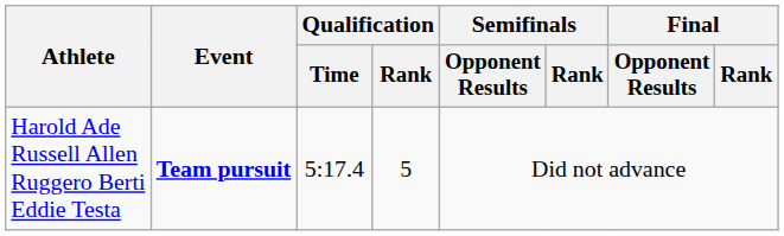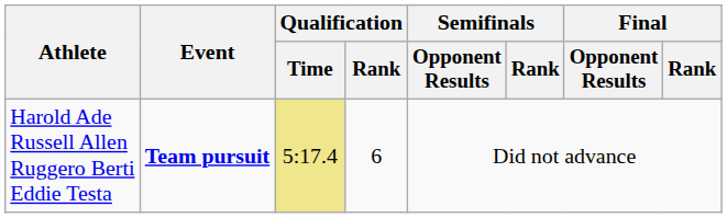 <table class="wikitable" style="font-size:90%;">
 <tr>
 <th rowspan=2>Athlete</th>
 <th rowspan=2>Event</th>
 <th colspan=2>Qualification</th>
 <th colspan=2>Semifinals</th>
 <th colspan=2>Final</th>
 </tr>
 <tr style="font-size:95%">
 <th>Time</th>
 <th>Rank</th>
 <th>Opponent<br>Results</th>
 <th>Rank</th>
 <th>Opponent<br>Results</th>
 <th>Rank</th>
 </tr>
 <tr align=center>
 <td align=left><a href='#'>Harold Ade</a><br><a href='#'>Russell Allen</a><br><a href='#'>Ruggero Berti</a><br><a href='#'>Eddie Testa</a></td>
 <td align=left><strong><a href='#'>Team pursuit</a></strong></td>
-<td>5:17.4</td>
-<td>5</td>
+<td style="background: khaki;">5:17.4</td>
+<td>6</td>
 <td colspan=4>Did not advance</td>
 </tr>
 </table>
